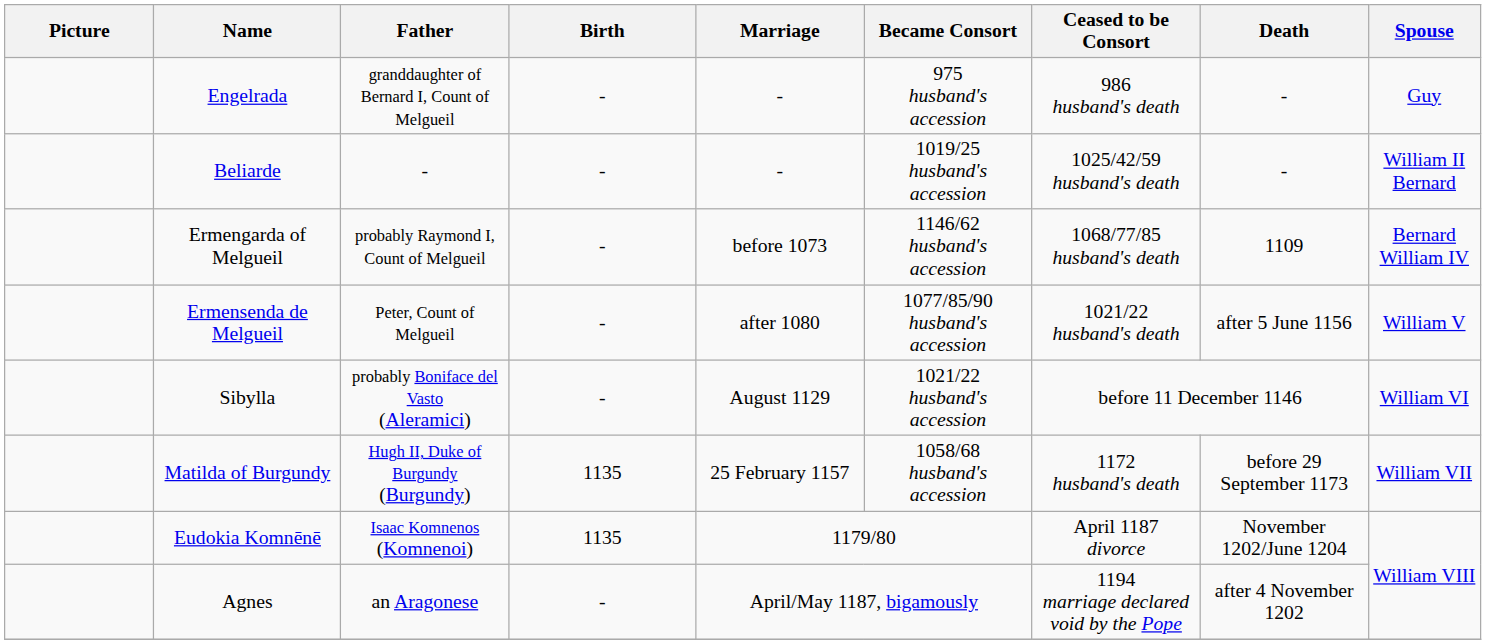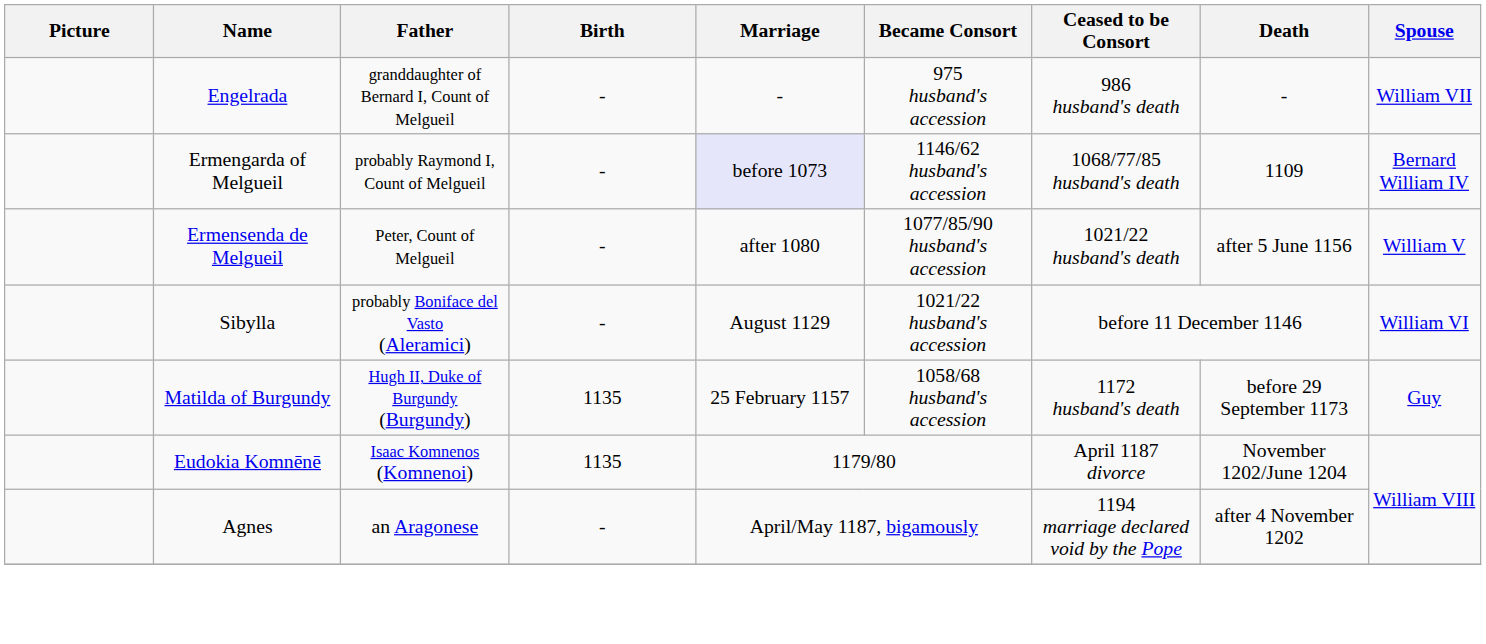 <table width=95% class="wikitable">
 <tr>
 <th width = "8%">Picture</th>
 <th width = "10%">Name</th>
 <th width = "9%">Father</th>
 <th width = "10%">Birth</th>
 <th width = "9%">Marriage</th>
 <th width = "9%">Became Consort</th>
 <th width = "9%">Ceased to be Consort</th>
 <th width = "9%">Death</th>
 <th width = "6%"><a href='#'>Spouse</a></th>
 </tr>
 <tr>
 <td align="center"></td>
 <td align="center"><a href='#'>Engelrada</a></td>
 <td align="center"><small>granddaughter of Bernard I, Count of Melgueil</small></td>
 <td align="center">-</td>
 <td align="center">-</td>
 <td align="center">975<br><em>husband's accession</em></td>
 <td align="center">986<br><em>husband's death</em></td>
 <td align="center">-</td>
-<td align="center"><a href='#'>Guy</a></td>
-</tr>
-<tr>
-<td align="center"></td>
-<td align="center"><a href='#'>Beliarde</a></td>
-<td align="center">-</td>
-<td align="center">-</td>
-<td align="center">-</td>
-<td align="center">1019/25<br><em>husband's accession</em></td>
-<td align="center">1025/42/59<br><em>husband's death</em></td>
-<td align="center">-</td>
-<td align="center"><a href='#'>William II Bernard</a></td>
+<td align="center"><a href='#'>William VII</a></td>
 </tr>
 <tr>
 <td align="center"></td>
 <td align="center">Ermengarda of Melgueil</td>
 <td align="center"><small>probably Raymond I, Count of Melgueil</small></td>
 <td align="center">-</td>
-<td align="center">before 1073</td>
+<td align="center" style="background: lavender;">before 1073</td>
 <td align="center">1146/62<br><em>husband's accession</em></td>
 <td align="center">1068/77/85<br><em>husband's death</em></td>
 <td align="center">1109</td>
 <td align="center"><a href='#'>Bernard William IV</a></td>
 </tr>
 <tr>
 <td align="center"></td>
 <td align="center"><a href='#'>Ermensenda de Melgueil</a></td>
 <td align="center"><small>Peter, Count of Melgueil</small></td>
 <td align="center">-</td>
 <td align="center">after 1080</td>
 <td align="center">1077/85/90<br><em>husband's accession</em></td>
 <td align="center">1021/22<br><em>husband's death</em></td>
 <td align="center">after 5 June 1156</td>
 <td align="center"><a href='#'>William V</a></td>
 </tr>
 <tr>
 <td align="center"></td>
 <td align="center">Sibylla</td>
 <td align="center"><small>probably <a href='#'>Boniface del Vasto</a></small><br> (<a href='#'>Aleramici</a>)</td>
 <td align="center">-</td>
 <td align="center">August 1129</td>
 <td align="center">1021/22<br><em>husband's accession</em></td>
 <td align="center" colspan="2">before 11 December 1146</td>
 <td align="center"><a href='#'>William VI</a></td>
 </tr>
 <tr>
 <td align="center"></td>
 <td align="center"><a href='#'>Matilda of Burgundy</a></td>
 <td align="center"><small><a href='#'>Hugh II, Duke of Burgundy</a></small><br> (<a href='#'>Burgundy</a>)</td>
 <td align="center">1135</td>
 <td align="center">25 February 1157</td>
 <td align="center">1058/68<br><em>husband's accession</em></td>
 <td align="center">1172<br><em>husband's death</em></td>
 <td align="center">before 29 September 1173</td>
-<td align="center"><a href='#'>William VII</a></td>
+<td align="center"><a href='#'>Guy</a></td>
 </tr>
 <tr>
 <td align="center"></td>
 <td align="center"><a href='#'>Eudokia Komnēnē</a></td>
 <td align="center"><small><a href='#'>Isaac Komnenos</a></small><br> (<a href='#'>Komnenoi</a>)</td>
 <td align="center">1135</td>
 <td align="center" colspan="2">1179/80</td>
 <td align="center">April 1187<br><em>divorce</em></td>
 <td align="center">November 1202/June 1204</td>
 <td align="center" rowspan="2"><a href='#'>William VIII</a></td>
 </tr>
 <tr>
 <td align="center"></td>
 <td align="center">Agnes</td>
 <td align="center">an <a href='#'>Aragonese</a></td>
 <td align="center">-</td>
 <td align="center" colspan="2">April/May 1187, <a href='#'>bigamously</a></td>
 <td align="center">1194<br><em>marriage declared void by the <a href='#'>Pope</a></em></td>
 <td align="center">after 4 November 1202</td>
 </tr>
 <tr>
 </tr>
 </table>
